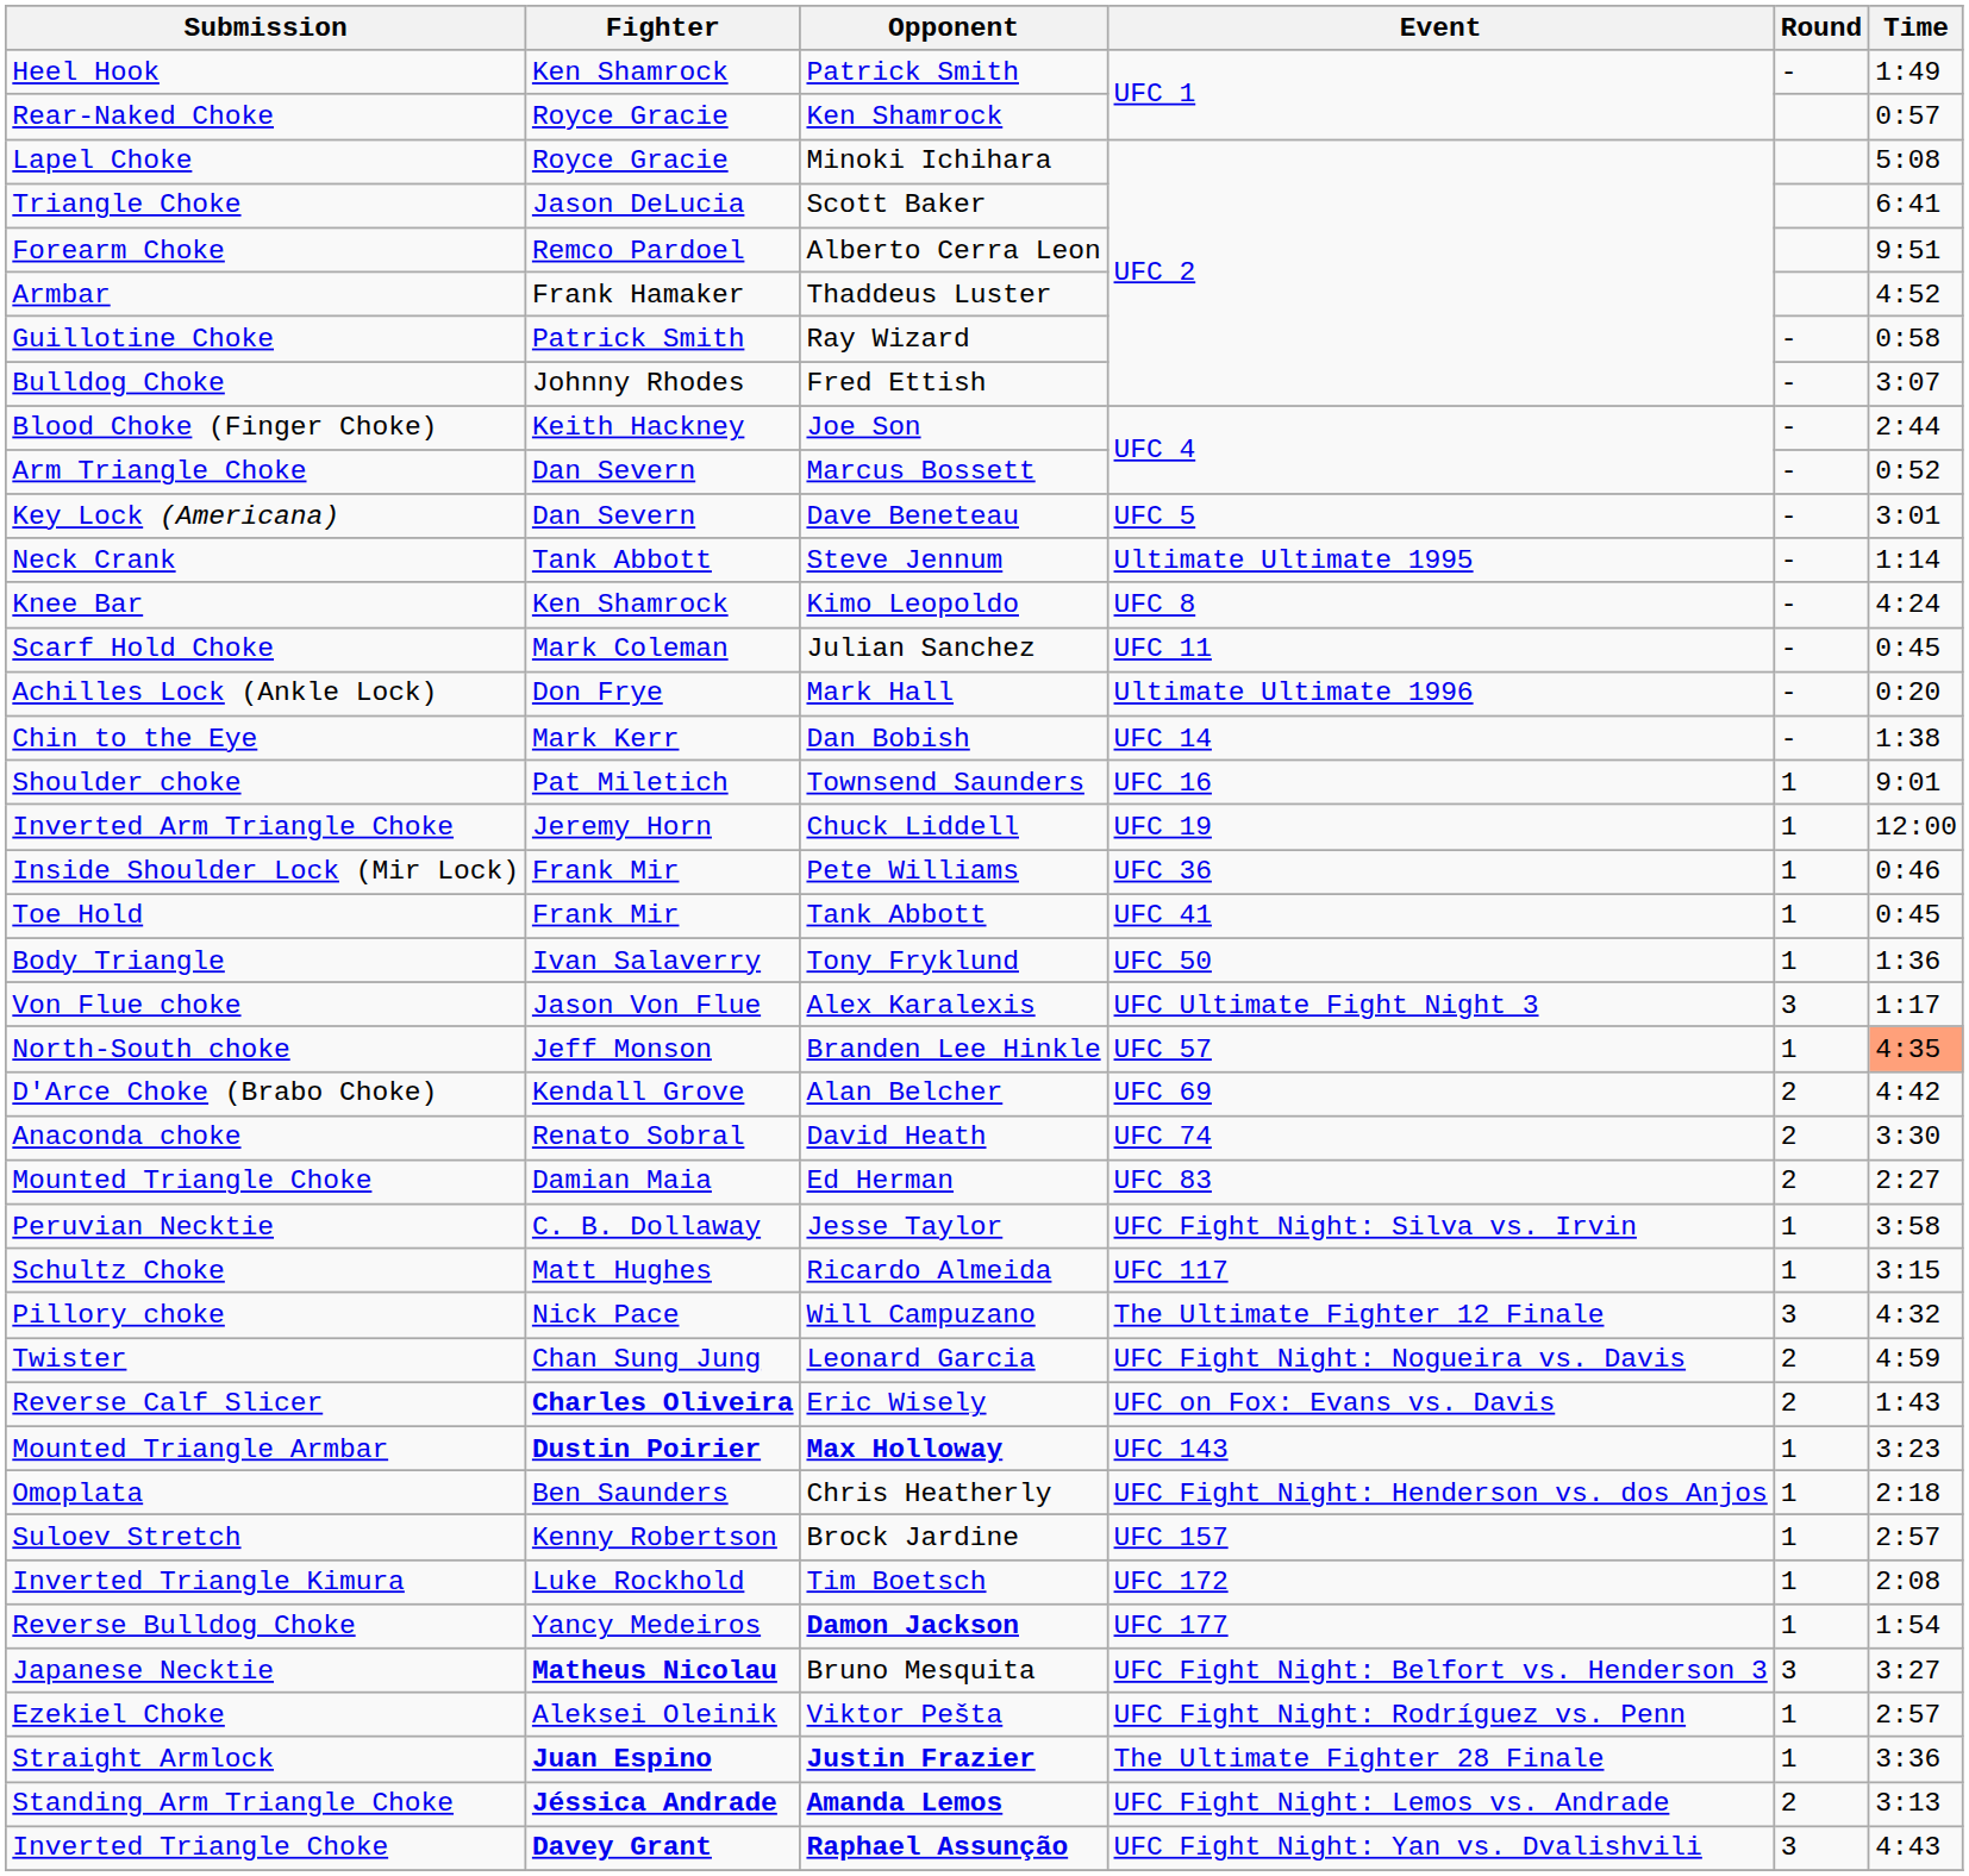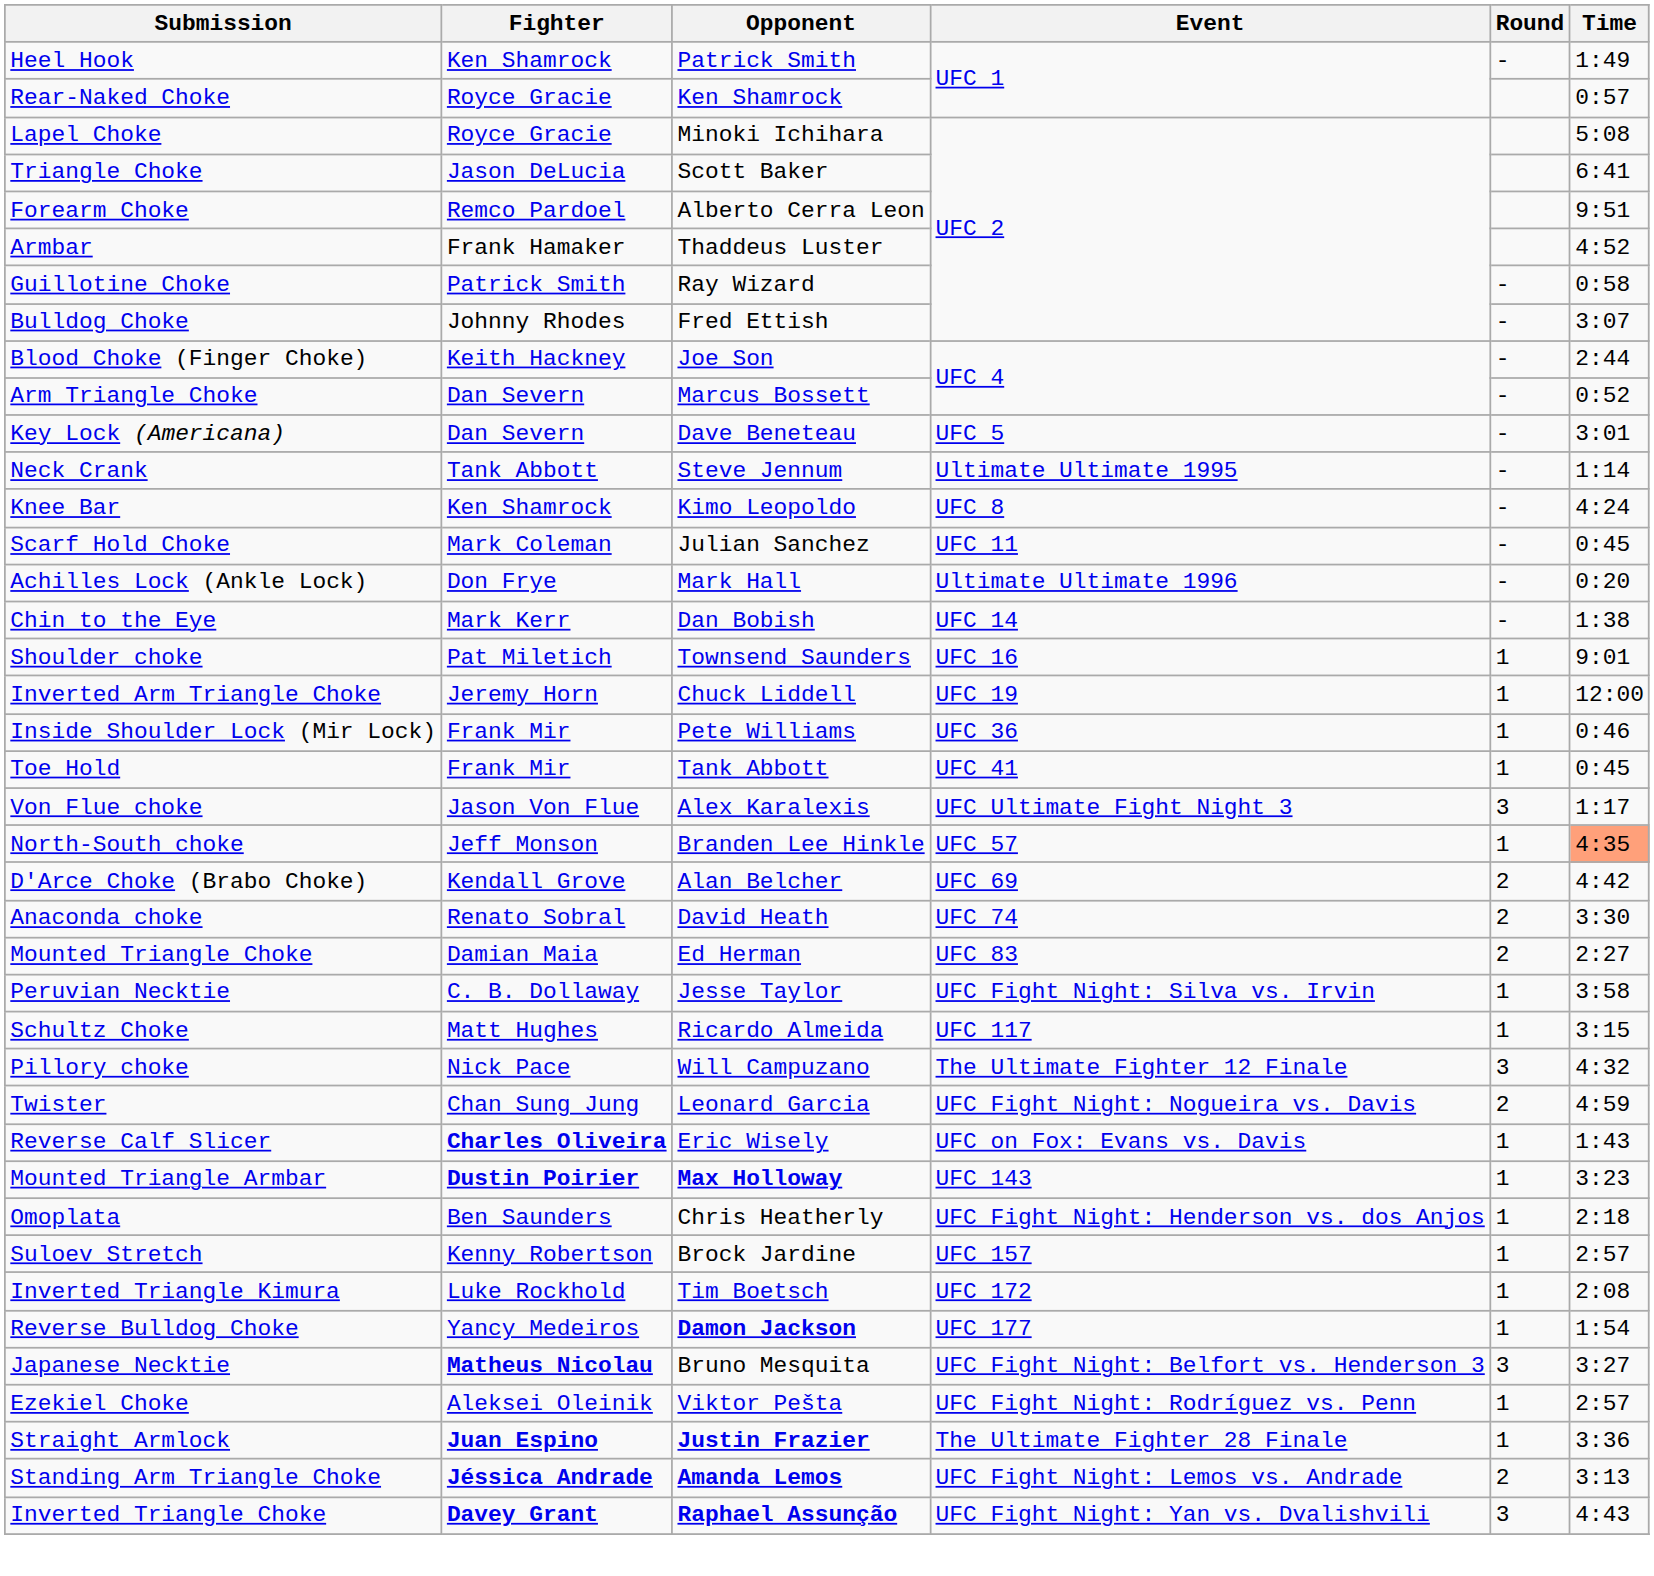 <table class="wikitable">
 <tr>
 <th>Submission</th>
 <th>Fighter</th>
 <th>Opponent</th>
 <th>Event</th>
 <th>Round</th>
 <th>Time</th>
 </tr>
 <tr>
 <td><a href='#'>Heel Hook</a></td>
 <td> <a href='#'>Ken Shamrock</a></td>
 <td><a href='#'>Patrick Smith</a></td>
 <td rowspan="2"><a href='#'>UFC 1</a></td>
 <td>-</td>
 <td>1:49</td>
 </tr>
 <tr>
 <td><a href='#'>Rear-Naked Choke</a></td>
 <td> <a href='#'>Royce Gracie</a></td>
 <td><a href='#'>Ken Shamrock</a></td>
 <td></td>
 <td>0:57</td>
 </tr>
 <tr>
 <td><a href='#'>Lapel Choke</a></td>
 <td> <a href='#'>Royce Gracie</a></td>
 <td>Minoki Ichihara</td>
 <td rowspan="6"><a href='#'>UFC 2</a></td>
 <td></td>
 <td>5:08</td>
 </tr>
 <tr>
 <td><a href='#'>Triangle Choke</a></td>
 <td> <a href='#'>Jason DeLucia</a></td>
 <td>Scott Baker</td>
 <td></td>
 <td>6:41</td>
 </tr>
 <tr>
 <td><a href='#'>Forearm Choke</a></td>
 <td> <a href='#'>Remco Pardoel</a></td>
 <td>Alberto Cerra Leon</td>
 <td></td>
 <td>9:51</td>
 </tr>
 <tr>
 <td><a href='#'>Armbar</a></td>
 <td> Frank Hamaker</td>
 <td>Thaddeus Luster</td>
 <td></td>
 <td>4:52</td>
 </tr>
 <tr>
 <td><a href='#'>Guillotine Choke</a></td>
 <td> <a href='#'>Patrick Smith</a></td>
 <td>Ray Wizard</td>
 <td>-</td>
 <td>0:58</td>
 </tr>
 <tr>
 <td><a href='#'>Bulldog Choke</a></td>
 <td> Johnny Rhodes</td>
 <td>Fred Ettish</td>
 <td>-</td>
 <td>3:07</td>
 </tr>
 <tr>
 <td><a href='#'>Blood Choke</a> (Finger Choke)</td>
 <td> <a href='#'>Keith Hackney</a></td>
 <td><a href='#'>Joe Son</a></td>
 <td rowspan="2"><a href='#'>UFC 4</a></td>
 <td>-</td>
 <td>2:44</td>
 </tr>
 <tr>
 <td><a href='#'>Arm Triangle Choke</a></td>
 <td> <a href='#'>Dan Severn</a></td>
 <td><a href='#'>Marcus Bossett</a></td>
 <td>-</td>
 <td>0:52</td>
 </tr>
 <tr>
 <td><a href='#'>Key Lock</a> <em>(Americana)</em></td>
 <td> <a href='#'>Dan Severn</a></td>
 <td><a href='#'>Dave Beneteau</a></td>
 <td><a href='#'>UFC 5</a></td>
 <td>-</td>
 <td>3:01</td>
 </tr>
 <tr>
 <td><a href='#'>Neck Crank</a></td>
 <td> <a href='#'>Tank Abbott</a></td>
 <td><a href='#'>Steve Jennum</a></td>
 <td><a href='#'>Ultimate Ultimate 1995</a></td>
 <td>-</td>
 <td>1:14</td>
 </tr>
 <tr>
 <td><a href='#'>Knee Bar</a></td>
 <td> <a href='#'>Ken Shamrock</a></td>
 <td><a href='#'>Kimo Leopoldo</a></td>
 <td><a href='#'>UFC 8</a></td>
 <td>-</td>
 <td>4:24</td>
 </tr>
 <tr>
 <td><a href='#'>Scarf Hold Choke</a></td>
 <td> <a href='#'>Mark Coleman</a></td>
 <td>Julian Sanchez</td>
 <td><a href='#'>UFC 11</a></td>
 <td>-</td>
 <td>0:45</td>
 </tr>
 <tr>
 <td><a href='#'>Achilles Lock</a> (Ankle Lock)</td>
 <td> <a href='#'>Don Frye</a></td>
 <td><a href='#'>Mark Hall</a></td>
 <td><a href='#'>Ultimate Ultimate 1996</a></td>
 <td>-</td>
 <td>0:20</td>
 </tr>
 <tr>
 <td><a href='#'>Chin to the Eye</a></td>
 <td> <a href='#'>Mark Kerr</a></td>
 <td><a href='#'>Dan Bobish</a></td>
 <td><a href='#'>UFC 14</a></td>
 <td>-</td>
 <td>1:38</td>
 </tr>
 <tr>
 <td><a href='#'>Shoulder choke</a></td>
 <td> <a href='#'>Pat Miletich</a></td>
 <td><a href='#'>Townsend Saunders</a></td>
 <td><a href='#'>UFC 16</a></td>
 <td>1</td>
 <td>9:01</td>
 </tr>
 <tr>
 <td><a href='#'>Inverted Arm Triangle Choke</a></td>
 <td> <a href='#'>Jeremy Horn</a></td>
 <td><a href='#'>Chuck Liddell</a></td>
 <td><a href='#'>UFC 19</a></td>
 <td>1</td>
 <td>12:00</td>
 </tr>
 <tr>
 <td><a href='#'>Inside Shoulder Lock</a> (Mir Lock)</td>
 <td> <a href='#'>Frank Mir</a></td>
 <td><a href='#'>Pete Williams</a></td>
 <td><a href='#'>UFC 36</a></td>
 <td>1</td>
 <td>0:46</td>
 </tr>
 <tr>
 <td><a href='#'>Toe Hold</a></td>
 <td> <a href='#'>Frank Mir</a></td>
 <td><a href='#'>Tank Abbott</a></td>
 <td><a href='#'>UFC 41</a></td>
 <td>1</td>
 <td>0:45</td>
 </tr>
 <tr>
-<td><a href='#'>Body Triangle</a></td>
-<td> <a href='#'>Ivan Salaverry</a></td>
-<td><a href='#'>Tony Fryklund</a></td>
-<td><a href='#'>UFC 50</a></td>
-<td>1</td>
-<td>1:36</td>
-</tr>
-<tr>
 <td><a href='#'>Von Flue choke</a></td>
 <td> <a href='#'>Jason Von Flue</a></td>
 <td><a href='#'>Alex Karalexis</a></td>
 <td><a href='#'>UFC Ultimate Fight Night 3</a></td>
 <td>3</td>
 <td>1:17</td>
 </tr>
 <tr>
 <td><a href='#'>North-South choke</a></td>
 <td> <a href='#'>Jeff Monson</a></td>
 <td><a href='#'>Branden Lee Hinkle</a></td>
 <td><a href='#'>UFC 57</a></td>
 <td>1</td>
 <td style="background: lightsalmon;">4:35</td>
 </tr>
 <tr>
 <td><a href='#'>D'Arce Choke</a> (Brabo Choke)</td>
 <td> <a href='#'>Kendall Grove</a></td>
 <td><a href='#'>Alan Belcher</a></td>
 <td><a href='#'>UFC 69</a></td>
 <td>2</td>
 <td>4:42</td>
 </tr>
 <tr>
 <td><a href='#'>Anaconda choke</a></td>
 <td> <a href='#'>Renato Sobral</a></td>
 <td><a href='#'>David Heath</a></td>
 <td><a href='#'>UFC 74</a></td>
 <td>2</td>
 <td>3:30</td>
 </tr>
 <tr>
 <td><a href='#'>Mounted Triangle Choke</a></td>
 <td> <a href='#'>Damian Maia</a></td>
 <td><a href='#'>Ed Herman</a></td>
 <td><a href='#'>UFC 83</a></td>
 <td>2</td>
 <td>2:27</td>
 </tr>
 <tr>
 <td><a href='#'>Peruvian Necktie</a></td>
 <td> <a href='#'>C. B. Dollaway</a></td>
 <td><a href='#'>Jesse Taylor</a></td>
 <td><a href='#'>UFC Fight Night: Silva vs. Irvin</a></td>
 <td>1</td>
 <td>3:58</td>
 </tr>
 <tr>
 <td><a href='#'>Schultz Choke</a></td>
 <td> <a href='#'>Matt Hughes</a></td>
 <td><a href='#'>Ricardo Almeida</a></td>
 <td><a href='#'>UFC 117</a></td>
 <td>1</td>
 <td>3:15</td>
 </tr>
 <tr>
 <td><a href='#'>Pillory choke</a></td>
 <td> <a href='#'>Nick Pace</a></td>
 <td><a href='#'>Will Campuzano</a></td>
 <td><a href='#'>The Ultimate Fighter 12 Finale</a></td>
 <td>3</td>
 <td>4:32</td>
 </tr>
 <tr>
 <td><a href='#'>Twister</a></td>
 <td> <a href='#'>Chan Sung Jung</a></td>
 <td><a href='#'>Leonard Garcia</a></td>
 <td><a href='#'>UFC Fight Night: Nogueira vs. Davis</a></td>
 <td>2</td>
 <td>4:59</td>
 </tr>
 <tr>
 <td><a href='#'>Reverse Calf Slicer</a></td>
 <td> <strong><a href='#'>Charles Oliveira</a></strong></td>
 <td><a href='#'>Eric Wisely</a></td>
 <td><a href='#'>UFC on Fox: Evans vs. Davis</a></td>
-<td>2</td>
+<td>1</td>
 <td>1:43</td>
 </tr>
 <tr>
 <td><a href='#'>Mounted Triangle Armbar</a></td>
 <td> <strong><a href='#'>Dustin Poirier</a></strong></td>
 <td><strong><a href='#'>Max Holloway</a></strong></td>
 <td><a href='#'>UFC 143</a></td>
 <td>1</td>
 <td>3:23</td>
 </tr>
 <tr>
 <td><a href='#'>Omoplata</a></td>
 <td> <a href='#'>Ben Saunders</a></td>
 <td>Chris Heatherly</td>
 <td><a href='#'>UFC Fight Night: Henderson vs. dos Anjos</a></td>
 <td>1</td>
 <td>2:18</td>
 </tr>
 <tr>
 <td><a href='#'>Suloev Stretch</a></td>
 <td> <a href='#'>Kenny Robertson</a></td>
 <td>Brock Jardine</td>
 <td><a href='#'>UFC 157</a></td>
 <td>1</td>
 <td>2:57</td>
 </tr>
 <tr>
 <td><a href='#'>Inverted Triangle Kimura</a></td>
 <td> <a href='#'>Luke Rockhold</a></td>
 <td><a href='#'>Tim Boetsch</a></td>
 <td><a href='#'>UFC 172</a></td>
 <td>1</td>
 <td>2:08</td>
 </tr>
 <tr>
 <td><a href='#'>Reverse Bulldog Choke</a></td>
 <td> <a href='#'>Yancy Medeiros</a></td>
 <td><strong><a href='#'>Damon Jackson</a></strong></td>
 <td><a href='#'>UFC 177</a></td>
 <td>1</td>
 <td>1:54</td>
 </tr>
 <tr>
 <td><a href='#'>Japanese Necktie</a></td>
 <td> <strong><a href='#'>Matheus Nicolau</a></strong></td>
 <td>Bruno Mesquita</td>
 <td><a href='#'>UFC Fight Night: Belfort vs. Henderson 3</a></td>
 <td>3</td>
 <td>3:27</td>
 </tr>
 <tr>
 <td><a href='#'>Ezekiel Choke</a></td>
 <td> <a href='#'>Aleksei Oleinik</a></td>
 <td><a href='#'>Viktor Pešta</a></td>
 <td><a href='#'>UFC Fight Night: Rodríguez vs. Penn</a></td>
 <td>1</td>
 <td>2:57</td>
 </tr>
 <tr>
 <td><a href='#'>Straight Armlock</a></td>
 <td> <strong><a href='#'>Juan Espino</a></strong></td>
 <td><strong><a href='#'>Justin Frazier</a></strong></td>
 <td><a href='#'>The Ultimate Fighter 28 Finale</a></td>
 <td>1</td>
 <td>3:36</td>
 </tr>
 <tr>
 <td><a href='#'>Standing Arm Triangle Choke</a></td>
 <td> <strong><a href='#'>Jéssica Andrade</a></strong></td>
 <td><strong><a href='#'>Amanda Lemos</a></strong></td>
 <td><a href='#'>UFC Fight Night: Lemos vs. Andrade</a></td>
 <td>2</td>
 <td>3:13</td>
 </tr>
 <tr>
 <td><a href='#'>Inverted Triangle Choke</a></td>
 <td> <strong><a href='#'>Davey Grant</a></strong></td>
 <td><strong><a href='#'>Raphael Assunção</a></strong></td>
 <td><a href='#'>UFC Fight Night: Yan vs. Dvalishvili</a></td>
 <td>3</td>
 <td>4:43</td>
 </tr>
 <tr>
 </tr>
 </table>
